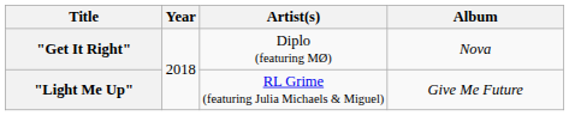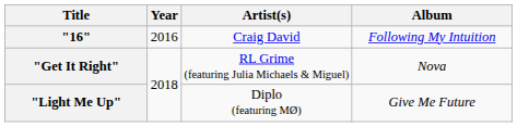 <table class="wikitable plainrowheaders" style="text-align:center;">
 <tr>
 <th scope="col" style="width:160px;">Title</th>
 <th scope="col">Year</th>
 <th scope="col">Artist(s)</th>
 <th scope="col" style="width:180px;">Album</th>
 </tr>
 <tr>
+<th scope="row">"16"</th>
+<td>2016</td>
+<td><a href='#'>Craig David</a></td>
+<td><em><a href='#'>Following My Intuition</a></em></td>
+</tr>
+<tr>
 <th scope="row">"Get It Right"</th>
 <td rowspan="2">2018</td>
-<td>Diplo <br><small>(featuring MØ)</small></td>
+<td><a href='#'>RL Grime</a> <br><small>(featuring Julia Michaels & Miguel)</small></td>
 <td><em>Nova</em></td>
 </tr>
 <tr>
 <th scope="row">"Light Me Up"</th>
-<td><a href='#'>RL Grime</a> <br><small>(featuring Julia Michaels & Miguel)</small></td>
+<td>Diplo <br><small>(featuring MØ)</small></td>
 <td><em>Give Me Future</em></td>
 </tr>
 </table>
